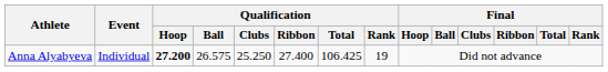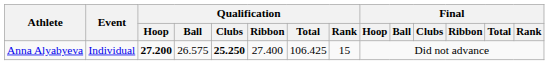 <table class=wikitable style="font-size:90%">
 <tr>
 <th rowspan="2">Athlete</th>
 <th rowspan="2">Event</th>
 <th colspan=6>Qualification</th>
 <th colspan=6>Final</th>
 </tr>
 <tr style="font-size:95%">
 <th>Hoop</th>
 <th>Ball</th>
 <th>Clubs</th>
 <th>Ribbon</th>
 <th>Total</th>
 <th>Rank</th>
 <th>Hoop</th>
 <th>Ball</th>
 <th>Clubs</th>
 <th>Ribbon</th>
 <th>Total</th>
 <th>Rank</th>
 </tr>
 <tr align=center>
 <td align=left><a href='#'>Anna Alyabyeva</a></td>
 <td align=left><a href='#'>Individual</a></td>
 <td><strong>27.200</strong></td>
 <td>26.575</td>
-<td>25.250</td>
+<td><strong>25.250</strong></td>
 <td>27.400</td>
 <td>106.425</td>
-<td>19</td>
+<td>15</td>
 <td colspan=6>Did not advance</td>
 </tr>
 </table>
